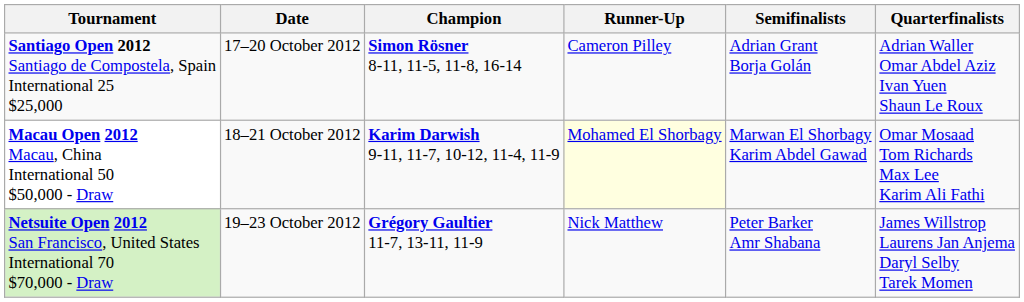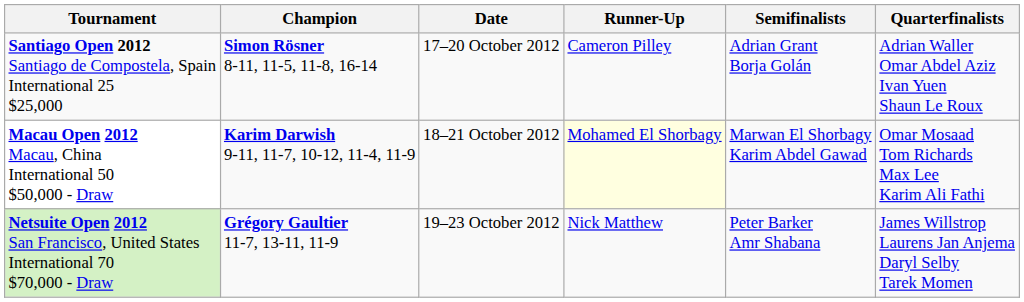 <table class="wikitable" style="font-size:88%">
 <tr>
 <th>Tournament</th>
+<th>Champion</th>
 <th>Date</th>
-<th>Champion</th>
 <th>Runner-Up</th>
 <th>Semifinalists</th>
 <th>Quarterfinalists</th>
 </tr>
 <tr valign=top>
 <td><strong><a href='#'>Santiago Open</a> 2012</strong><br> <a href='#'>Santiago de Compostela</a>, Spain<br>International 25<br>$25,000</td>
+<td> <strong><a href='#'>Simon Rösner</a></strong><br>8-11, 11-5, 11-8, 16-14</td>
 <td>17–20 October 2012</td>
-<td> <strong><a href='#'>Simon Rösner</a></strong><br>8-11, 11-5, 11-8, 16-14</td>
 <td> <a href='#'>Cameron Pilley</a></td>
 <td> <a href='#'>Adrian Grant</a><br> <a href='#'>Borja Golán</a></td>
 <td> <a href='#'>Adrian Waller</a><br> <a href='#'>Omar Abdel Aziz</a><br> <a href='#'>Ivan Yuen</a><br> <a href='#'>Shaun Le Roux</a></td>
 </tr>
 <tr valign=top>
 <td style="background:#fff"><strong><a href='#'>Macau Open</a> <a href='#'>2012</a></strong><br> <a href='#'>Macau</a>, China<br>International 50<br>$50,000 - <a href='#'>Draw</a></td>
+<td> <strong><a href='#'>Karim Darwish</a></strong><br>9-11, 11-7, 10-12, 11-4, 11-9</td>
 <td>18–21 October 2012</td>
-<td> <strong><a href='#'>Karim Darwish</a></strong><br>9-11, 11-7, 10-12, 11-4, 11-9</td>
 <td style="background: lightyellow;"> <a href='#'>Mohamed El Shorbagy</a></td>
 <td> <a href='#'>Marwan El Shorbagy</a><br> <a href='#'>Karim Abdel Gawad</a></td>
 <td> <a href='#'>Omar Mosaad</a><br> <a href='#'>Tom Richards</a><br> <a href='#'>Max Lee</a><br> <a href='#'>Karim Ali Fathi</a></td>
 </tr>
 <tr valign=top>
 <td style="background:#D4F1C5;"><strong><a href='#'>Netsuite Open</a> <a href='#'>2012</a></strong><br> <a href='#'>San Francisco</a>, United States<br>International 70<br>$70,000 - <a href='#'>Draw</a></td>
+<td> <strong><a href='#'>Grégory Gaultier</a></strong><br>11-7, 13-11, 11-9</td>
 <td>19–23 October 2012</td>
-<td> <strong><a href='#'>Grégory Gaultier</a></strong><br>11-7, 13-11, 11-9</td>
 <td> <a href='#'>Nick Matthew</a></td>
 <td> <a href='#'>Peter Barker</a><br> <a href='#'>Amr Shabana</a></td>
 <td> <a href='#'>James Willstrop</a><br> <a href='#'>Laurens Jan Anjema</a><br> <a href='#'>Daryl Selby</a><br> <a href='#'>Tarek Momen</a></td>
 </tr>
 </table>
